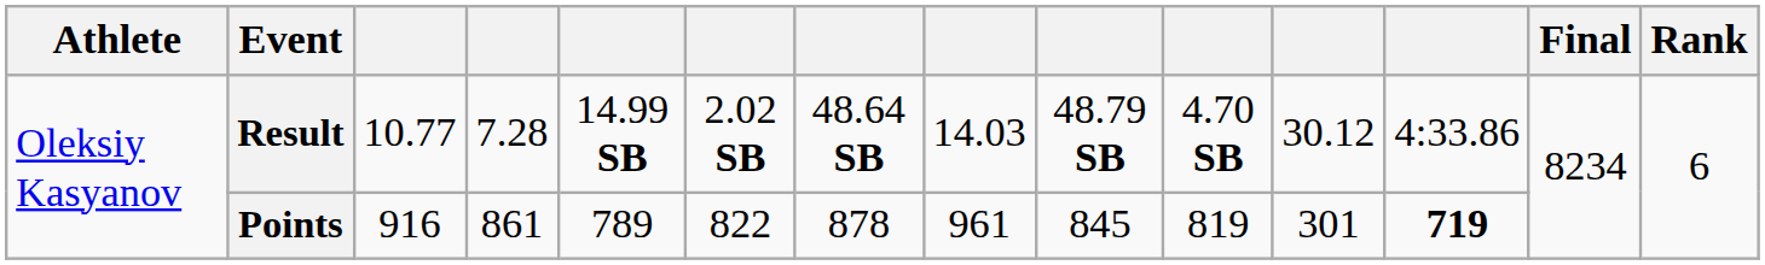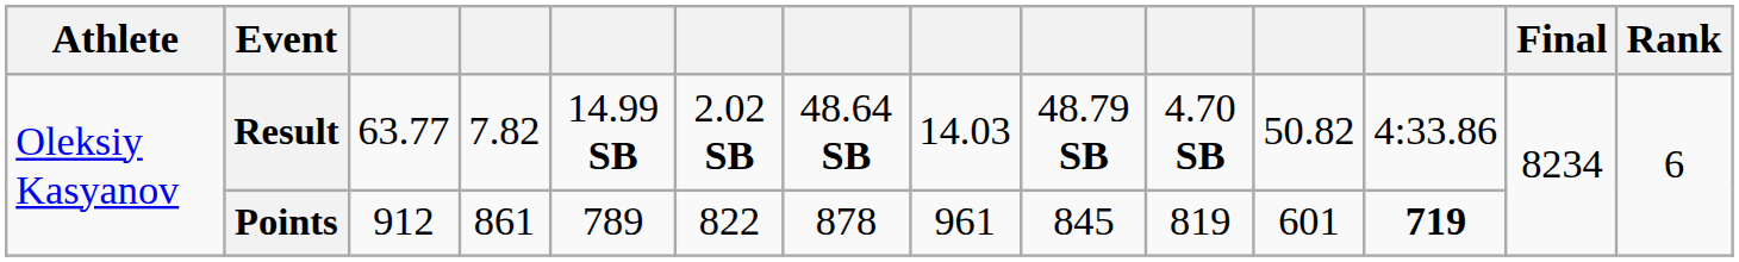 <table class="wikitable" style="font-size:90%">
 <tr>
 <th>Athlete</th>
 <th>Event</th>
 <th></th>
 <th></th>
 <th></th>
 <th></th>
 <th></th>
 <th></th>
 <th></th>
 <th></th>
 <th></th>
 <th></th>
 <th>Final</th>
 <th>Rank</th>
 </tr>
 <tr style=text-align:center>
 <td rowspan=2 style=text-align:left><a href='#'>Oleksiy Kasyanov</a></td>
 <th style="font-size:95%">Result</th>
-<td>10.77</td>
-<td>7.28</td>
+<td>63.77</td>
+<td>7.82</td>
 <td>14.99 <strong>SB</strong></td>
 <td>2.02 <strong>SB</strong></td>
 <td>48.64 <strong>SB</strong></td>
 <td>14.03</td>
 <td>48.79 <strong>SB</strong></td>
 <td>4.70 <strong>SB</strong></td>
-<td>30.12</td>
+<td>50.82</td>
 <td>4:33.86</td>
 <td rowspan=2>8234</td>
 <td rowspan=2>6</td>
 </tr>
 <tr style=text-align:center>
 <th style="font-size:95%">Points</th>
-<td>916</td>
+<td>912</td>
 <td>861</td>
 <td>789</td>
 <td>822</td>
 <td>878</td>
 <td>961</td>
 <td>845</td>
 <td>819</td>
-<td>301</td>
+<td>601</td>
 <td><strong>719</strong></td>
 </tr>
 </table>
